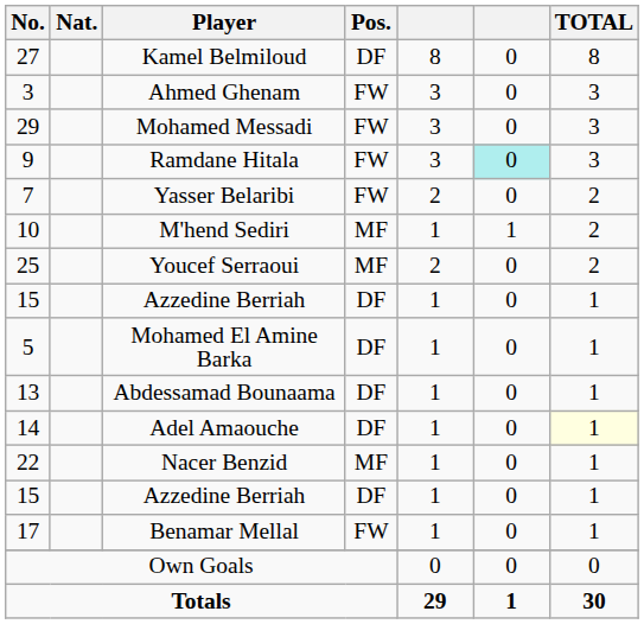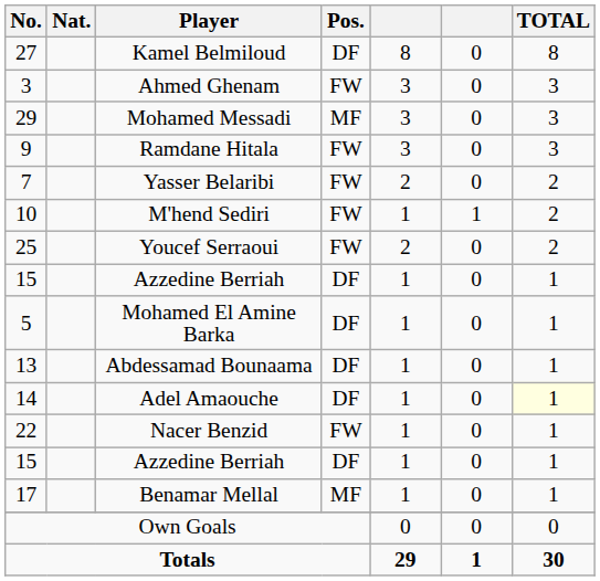 <table class="wikitable sortable alternance" style="font-size:85%; text-align:center; line-height:14px; width:60%;">
 <tr>
 <th width=10>No.</th>
 <th width=10>Nat.</th>
 <th width=140>Player</th>
 <th width=10>Pos.</th>
 <th width=40></th>
 <th width=40></th>
 <th width=10>TOTAL</th>
 </tr>
 <tr>
 <td>27</td>
 <td></td>
 <td>Kamel Belmiloud</td>
 <td>DF</td>
 <td>8</td>
 <td>0</td>
 <td>8</td>
 </tr>
 <tr>
 <td>3</td>
 <td></td>
 <td>Ahmed Ghenam</td>
 <td>FW</td>
 <td>3</td>
 <td>0</td>
 <td>3</td>
 </tr>
 <tr>
 <td>29</td>
 <td></td>
 <td>Mohamed Messadi</td>
-<td>FW</td>
+<td>MF</td>
 <td>3</td>
 <td>0</td>
 <td>3</td>
 </tr>
 <tr>
 <td>9</td>
 <td></td>
 <td>Ramdane Hitala</td>
 <td>FW</td>
 <td>3</td>
-<td style="background: paleturquoise;">0</td>
+<td>0</td>
 <td>3</td>
 </tr>
 <tr>
 <td>7</td>
 <td></td>
 <td>Yasser Belaribi</td>
 <td>FW</td>
 <td>2</td>
 <td>0</td>
 <td>2</td>
 </tr>
 <tr>
 <td>10</td>
 <td></td>
 <td>M'hend Sediri</td>
-<td>MF</td>
+<td>FW</td>
 <td>1</td>
 <td>1</td>
 <td>2</td>
 </tr>
 <tr>
 <td>25</td>
 <td></td>
 <td>Youcef Serraoui</td>
-<td>MF</td>
+<td>FW</td>
 <td>2</td>
 <td>0</td>
 <td>2</td>
 </tr>
 <tr>
 <td>15</td>
 <td></td>
 <td>Azzedine Berriah</td>
 <td>DF</td>
 <td>1</td>
 <td>0</td>
 <td>1</td>
 </tr>
 <tr>
 <td>5</td>
 <td></td>
 <td>Mohamed El Amine Barka</td>
 <td>DF</td>
 <td>1</td>
 <td>0</td>
 <td>1</td>
 </tr>
 <tr>
 <td>13</td>
 <td></td>
 <td>Abdessamad Bounaama</td>
 <td>DF</td>
 <td>1</td>
 <td>0</td>
 <td>1</td>
 </tr>
 <tr>
 <td>14</td>
 <td></td>
 <td>Adel Amaouche</td>
 <td>DF</td>
 <td>1</td>
 <td>0</td>
 <td style="background: lightyellow;">1</td>
 </tr>
 <tr>
 <td>22</td>
 <td></td>
 <td>Nacer Benzid</td>
-<td>MF</td>
+<td>FW</td>
 <td>1</td>
 <td>0</td>
 <td>1</td>
 </tr>
 <tr>
 <td>15</td>
 <td></td>
 <td>Azzedine Berriah</td>
 <td>DF</td>
 <td>1</td>
 <td>0</td>
 <td>1</td>
 </tr>
 <tr>
 <td>17</td>
 <td></td>
 <td>Benamar Mellal</td>
-<td>FW</td>
+<td>MF</td>
 <td>1</td>
 <td>0</td>
 <td>1</td>
 </tr>
 <tr>
 </tr>
 <tr class="sortbottom">
 <td colspan="4">Own Goals</td>
 <td>0</td>
 <td>0</td>
 <td>0</td>
 </tr>
 <tr class="sortbottom">
 <td colspan="4"><strong>Totals</strong></td>
 <td><strong>29</strong></td>
 <td><strong>1</strong></td>
 <td><strong>30</strong></td>
 </tr>
 </table>
